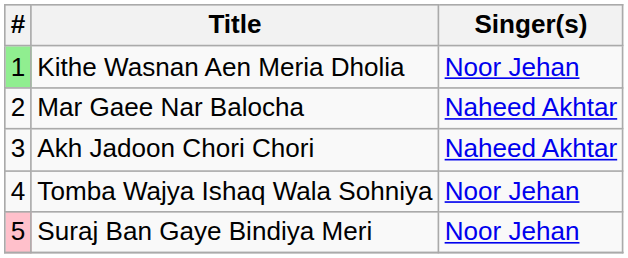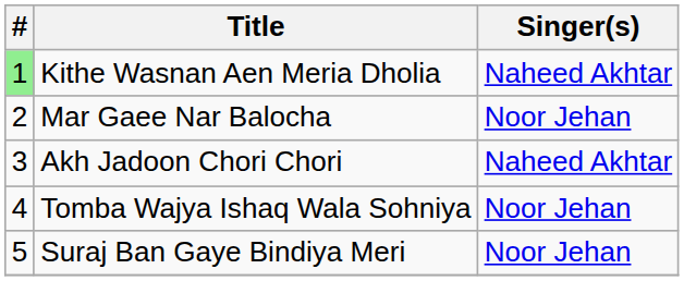 <table class="wikitable">
 <tr>
 <th>#</th>
 <th>Title</th>
 <th>Singer(s)</th>
 </tr>
 <tr>
 <td style="background: lightgreen;">1</td>
 <td>Kithe Wasnan Aen Meria Dholia</td>
-<td><a href='#'>Noor Jehan</a></td>
+<td><a href='#'>Naheed Akhtar</a></td>
 </tr>
 <tr>
 <td>2</td>
 <td>Mar Gaee Nar Balocha</td>
-<td><a href='#'>Naheed Akhtar</a></td>
+<td><a href='#'>Noor Jehan</a></td>
 </tr>
 <tr>
 <td>3</td>
 <td>Akh Jadoon Chori Chori</td>
 <td><a href='#'>Naheed Akhtar</a></td>
 </tr>
 <tr>
 <td>4</td>
 <td>Tomba Wajya Ishaq Wala Sohniya</td>
 <td><a href='#'>Noor Jehan</a></td>
 </tr>
 <tr>
-<td style="background: pink;">5</td>
+<td>5</td>
 <td>Suraj Ban Gaye Bindiya Meri</td>
 <td><a href='#'>Noor Jehan</a></td>
 </tr>
 <tr>
 </tr>
 </table>
